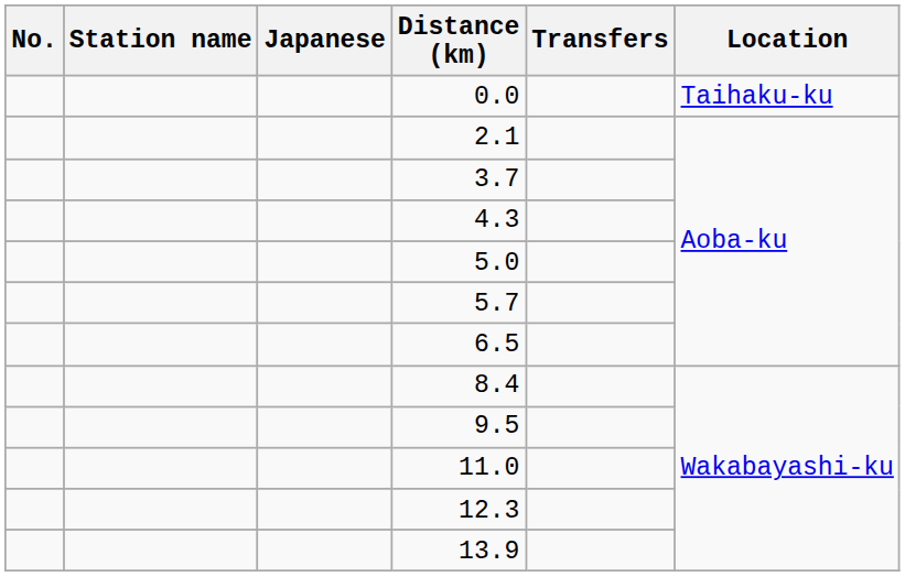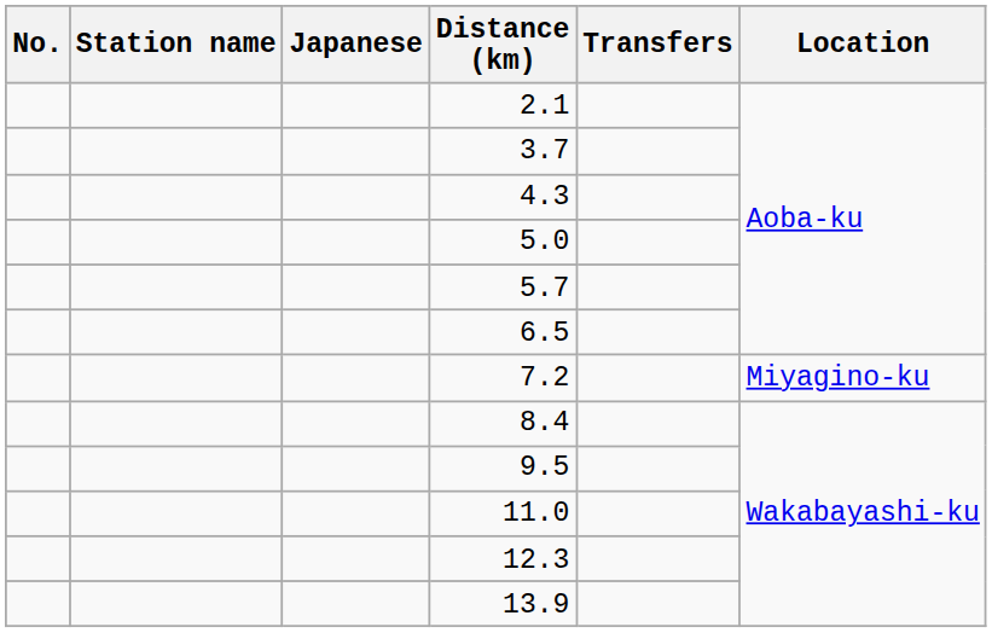 <table class="wikitable">
 <tr>
 <th>No.</th>
 <th>Station name</th>
 <th>Japanese</th>
 <th>Distance<br>(km)</th>
 <th>Transfers</th>
 <th>Location</th>
-</tr>
-<tr>
-<td></td>
-<td></td>
-<td></td>
-<td align="right">0.0</td>
-<td></td>
-<td><a href='#'>Taihaku-ku</a></td>
 </tr>
 <tr>
 <td></td>
 <td></td>
 <td></td>
 <td align="right">2.1</td>
 <td></td>
 <td rowspan="6"><a href='#'>Aoba-ku</a></td>
 </tr>
 <tr>
 <td></td>
 <td></td>
 <td></td>
 <td align="right">3.7</td>
 <td></td>
 </tr>
 <tr>
 <td></td>
 <td></td>
 <td></td>
 <td align="right">4.3</td>
 <td></td>
 </tr>
 <tr>
 <td></td>
 <td></td>
 <td></td>
 <td align="right">5.0</td>
 <td></td>
 </tr>
 <tr>
 <td></td>
 <td></td>
 <td></td>
 <td align="right">5.7</td>
 <td></td>
 </tr>
 <tr>
 <td></td>
 <td></td>
 <td></td>
 <td align="right">6.5</td>
 <td></td>
 </tr>
 <tr>
 <td></td>
 <td></td>
 <td></td>
+<td align="right">7.2</td>
+<td></td>
+<td><a href='#'>Miyagino-ku</a></td>
+</tr>
+<tr>
+<td></td>
+<td></td>
+<td></td>
 <td align="right">8.4</td>
 <td></td>
 <td rowspan="5"><a href='#'>Wakabayashi-ku</a></td>
 </tr>
 <tr>
 <td></td>
 <td></td>
 <td></td>
 <td align="right">9.5</td>
 <td></td>
 </tr>
 <tr>
 <td></td>
 <td></td>
 <td></td>
 <td align="right">11.0</td>
 <td></td>
 </tr>
 <tr>
 <td></td>
 <td></td>
 <td></td>
 <td align="right">12.3</td>
 <td></td>
 </tr>
 <tr>
 <td></td>
 <td></td>
 <td></td>
 <td align="right">13.9</td>
 <td></td>
 </tr>
 </table>
